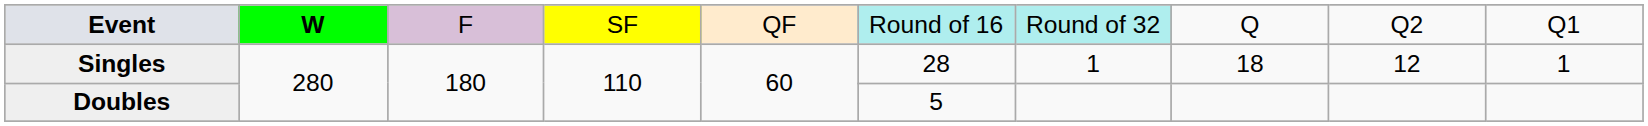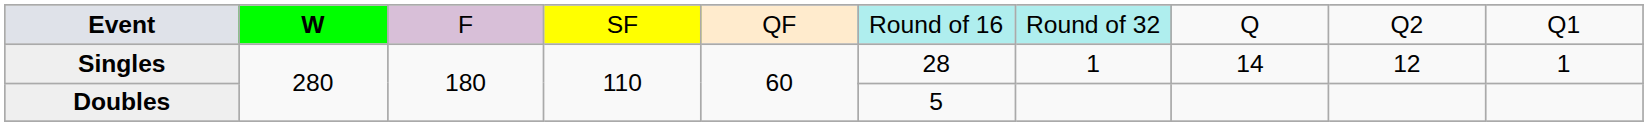 <table class=wikitable style=font-size:90%;text-align:center>
 <tr>
 <td style="width:130px; background:#dfe2e9;"><strong>Event</strong></td>
 <td style="width:80px; background:lime;"><strong>W</strong></td>
 <td style="width:85px; background:thistle;">F</td>
 <td style="width:85px; background:#ff0;">SF</td>
 <td style="width:85px; background:#ffebcd;">QF</td>
 <td style="width:85px; background:#afeeee;">Round of 16</td>
 <td style="width:85px; background:#afeeee;">Round of 32</td>
 <td width=85>Q</td>
 <td width=85>Q2</td>
 <td width=85>Q1</td>
 </tr>
 <tr>
 <th style="background:#efefef;">Singles</th>
 <td rowspan=2>280</td>
 <td rowspan=2>180</td>
 <td rowspan=2>110</td>
 <td rowspan=2>60</td>
 <td>28</td>
 <td>1</td>
-<td>18</td>
+<td>14</td>
 <td>12</td>
 <td>1</td>
 </tr>
 <tr>
 <th style="background:#efefef;">Doubles</th>
 <td>5</td>
 <td></td>
 <td></td>
 <td></td>
 <td></td>
 </tr>
 </table>
